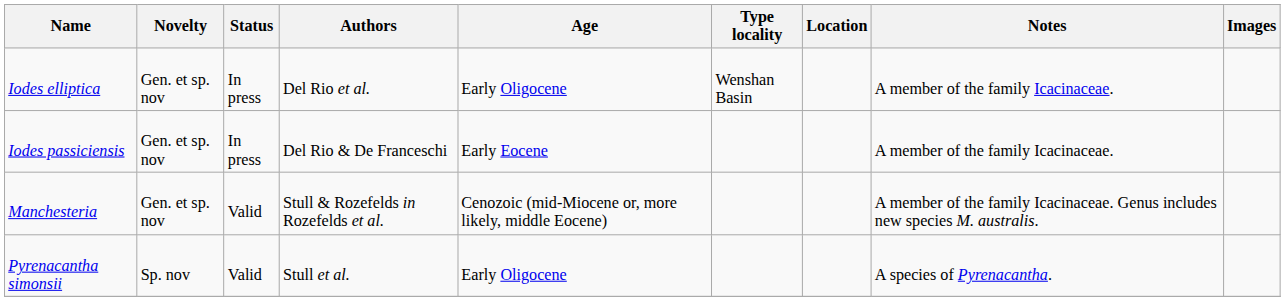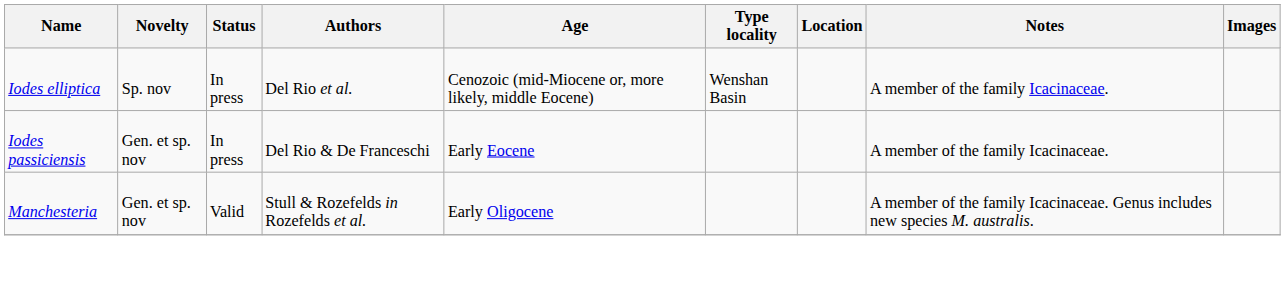 <table class="wikitable sortable" align="center" width="100%">
 <tr>
 <th>Name</th>
 <th>Novelty</th>
 <th>Status</th>
 <th>Authors</th>
 <th>Age</th>
 <th>Type locality</th>
 <th>Location</th>
 <th>Notes</th>
 <th>Images</th>
 </tr>
 <tr>
 <td><br><em><a href='#'>Iodes elliptica</a></em></td>
-<td><br>Gen. et sp. nov</td>
+<td><br>Sp. nov</td>
 <td><br>In press</td>
 <td><br>Del Rio  <em>et al.</em></td>
-<td><br>Early <a href='#'>Oligocene</a></td>
+<td><br>Cenozoic (mid-Miocene or, more likely, middle Eocene)</td>
 <td><br>Wenshan Basin</td>
 <td><br></td>
 <td><br>A member of the family <a href='#'>Icacinaceae</a>.</td>
 <td></td>
 </tr>
 <tr>
 <td><br><em><a href='#'>Iodes passiciensis</a></em></td>
 <td><br>Gen. et sp. nov</td>
 <td><br>In press</td>
 <td><br>Del Rio & De Franceschi</td>
 <td><br>Early <a href='#'>Eocene</a></td>
 <td></td>
 <td><br></td>
 <td><br>A member of the family Icacinaceae.</td>
 <td></td>
 </tr>
 <tr>
 <td><br><em><a href='#'>Manchesteria</a></em></td>
 <td><br>Gen. et sp. nov</td>
 <td><br>Valid</td>
 <td><br>Stull & Rozefelds <em>in</em> Rozefelds <em>et al.</em></td>
-<td><br>Cenozoic (mid-Miocene or, more likely, middle Eocene)</td>
+<td><br>Early <a href='#'>Oligocene</a></td>
 <td></td>
 <td><br></td>
 <td><br>A member of the family Icacinaceae. Genus includes new species <em>M. australis</em>.</td>
 <td></td>
 </tr>
 <tr>
-<td><br><em><a href='#'>Pyrenacantha simonsii</a></em></td>
-<td><br>Sp. nov</td>
-<td><br>Valid</td>
-<td><br>Stull <em>et al.</em></td>
-<td><br>Early <a href='#'>Oligocene</a></td>
-<td></td>
-<td><br></td>
-<td><br>A species of <em><a href='#'>Pyrenacantha</a></em>.</td>
-<td></td>
-</tr>
-<tr>
 </tr>
 </table>
